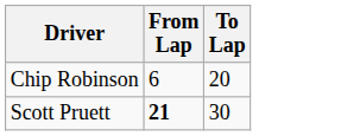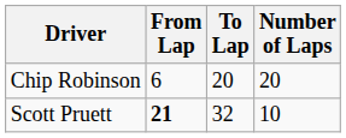 <table class="wikitable">
 <tr>
 <th>Driver</th>
 <th>From<br>Lap</th>
 <th>To<br>Lap</th>
+<th>Number<br>of Laps</th>
 </tr>
 <tr>
 <td>Chip Robinson</td>
 <td>6</td>
 <td>20</td>
+<td>20</td>
 </tr>
 <tr>
 <td>Scott Pruett</td>
 <td><strong>21</strong></td>
-<td>30</td>
+<td>32</td>
+<td>10</td>
 </tr>
 </table>
